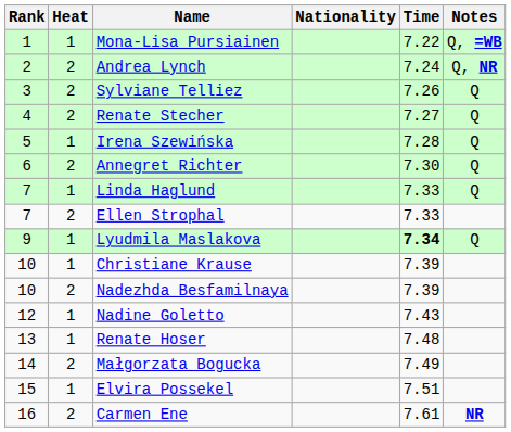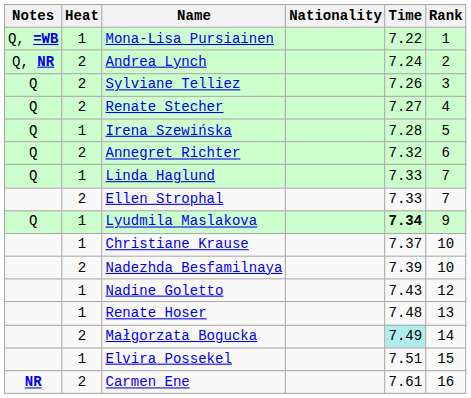 <table class="wikitable sortable" style="text-align:center">
 <tr>
-<th>Rank</th>
+<th>Notes</th>
 <th>Heat</th>
 <th>Name</th>
 <th>Nationality</th>
 <th>Time</th>
-<th>Notes</th>
+<th>Rank</th>
 </tr>
 <tr bgcolor=ccffcc>
-<td>1</td>
+<td>Q, <strong><a href='#'>=WB</a></strong></td>
 <td>1</td>
 <td align="left"><a href='#'>Mona-Lisa Pursiainen</a></td>
 <td align=left></td>
 <td>7.22</td>
-<td>Q, <strong><a href='#'>=WB</a></strong></td>
+<td>1</td>
 </tr>
 <tr bgcolor=ccffcc>
-<td>2</td>
+<td>Q, <strong><a href='#'>NR</a></strong></td>
 <td>2</td>
 <td align="left"><a href='#'>Andrea Lynch</a></td>
 <td align=left></td>
 <td>7.24</td>
-<td>Q, <strong><a href='#'>NR</a></strong></td>
+<td>2</td>
 </tr>
 <tr bgcolor=ccffcc>
-<td>3</td>
+<td>Q</td>
 <td>2</td>
 <td align="left"><a href='#'>Sylviane Telliez</a></td>
 <td align=left></td>
 <td>7.26</td>
-<td>Q</td>
+<td>3</td>
 </tr>
 <tr bgcolor=ccffcc>
-<td>4</td>
+<td>Q</td>
 <td>2</td>
 <td align="left"><a href='#'>Renate Stecher</a></td>
 <td align=left></td>
 <td>7.27</td>
-<td>Q</td>
+<td>4</td>
 </tr>
 <tr bgcolor=ccffcc>
-<td>5</td>
+<td>Q</td>
 <td>1</td>
 <td align="left"><a href='#'>Irena Szewińska</a></td>
 <td align=left></td>
 <td>7.28</td>
-<td>Q</td>
+<td>5</td>
 </tr>
 <tr bgcolor=ccffcc>
-<td>6</td>
+<td>Q</td>
 <td>2</td>
 <td align="left"><a href='#'>Annegret Richter</a></td>
 <td align=left></td>
-<td>7.30</td>
-<td>Q</td>
+<td>7.32</td>
+<td>6</td>
 </tr>
 <tr bgcolor=ccffcc>
-<td>7</td>
+<td>Q</td>
 <td>1</td>
 <td align="left"><a href='#'>Linda Haglund</a></td>
 <td align=left></td>
 <td>7.33</td>
-<td>Q</td>
+<td>7</td>
 </tr>
 <tr>
-<td>7</td>
+<td></td>
 <td>2</td>
 <td align="left"><a href='#'>Ellen Strophal</a></td>
 <td align=left></td>
 <td>7.33</td>
-<td></td>
+<td>7</td>
 </tr>
 <tr bgcolor=ccffcc>
-<td>9</td>
+<td>Q</td>
 <td>1</td>
 <td align="left"><a href='#'>Lyudmila Maslakova</a></td>
 <td align=left></td>
 <td><strong>7.34</strong></td>
-<td>Q</td>
+<td>9</td>
 </tr>
 <tr>
-<td>10</td>
+<td></td>
 <td>1</td>
 <td align="left"><a href='#'>Christiane Krause</a></td>
 <td align=left></td>
-<td>7.39</td>
-<td></td>
+<td>7.37</td>
+<td>10</td>
 </tr>
 <tr>
-<td>10</td>
+<td></td>
 <td>2</td>
 <td align="left"><a href='#'>Nadezhda Besfamilnaya</a></td>
 <td align=left></td>
 <td>7.39</td>
-<td></td>
+<td>10</td>
 </tr>
 <tr>
-<td>12</td>
+<td></td>
 <td>1</td>
 <td align="left"><a href='#'>Nadine Goletto</a></td>
 <td align=left></td>
 <td>7.43</td>
-<td></td>
+<td>12</td>
 </tr>
 <tr>
-<td>13</td>
+<td></td>
 <td>1</td>
 <td align="left"><a href='#'>Renate Hoser</a></td>
 <td align=left></td>
 <td>7.48</td>
-<td></td>
+<td>13</td>
 </tr>
 <tr>
-<td>14</td>
+<td></td>
 <td>2</td>
 <td align="left"><a href='#'>Małgorzata Bogucka</a></td>
 <td align=left></td>
-<td>7.49</td>
-<td></td>
+<td style="background: paleturquoise;">7.49</td>
+<td>14</td>
 </tr>
 <tr>
-<td>15</td>
+<td></td>
 <td>1</td>
 <td align="left"><a href='#'>Elvira Possekel</a></td>
 <td align=left></td>
 <td>7.51</td>
-<td></td>
+<td>15</td>
 </tr>
 <tr>
-<td>16</td>
+<td><strong><a href='#'>NR</a></strong></td>
 <td>2</td>
 <td align="left"><a href='#'>Carmen Ene</a></td>
 <td align=left></td>
 <td>7.61</td>
-<td><strong><a href='#'>NR</a></strong></td>
+<td>16</td>
 </tr>
 </table>
